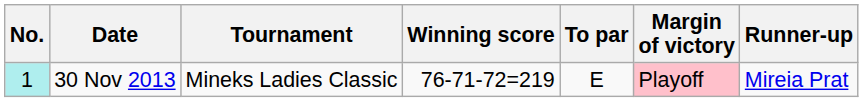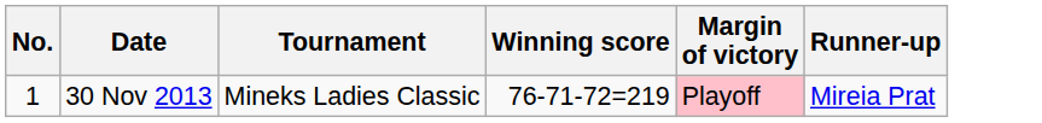 <table class="wikitable" style="font-size:95%;">
 <tr>
 <th>No.</th>
 <th>Date</th>
 <th>Tournament</th>
 <th>Winning score</th>
-<th>To par</th>
 <th>Margin<br>of victory</th>
 <th>Runner-up</th>
 </tr>
 <tr>
-<td align=center style="background: paleturquoise;">1</td>
+<td align=center>1</td>
 <td align=right>30 Nov <a href='#'>2013</a></td>
 <td>Mineks Ladies Classic</td>
 <td align=right>76-71-72=219</td>
-<td align=center>E</td>
 <td style="background: pink;">Playoff</td>
 <td> <a href='#'>Mireia Prat</a></td>
 </tr>
 </table>
